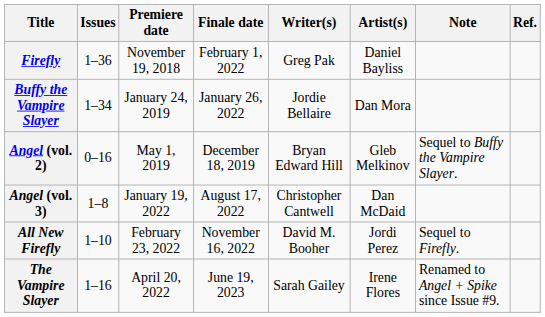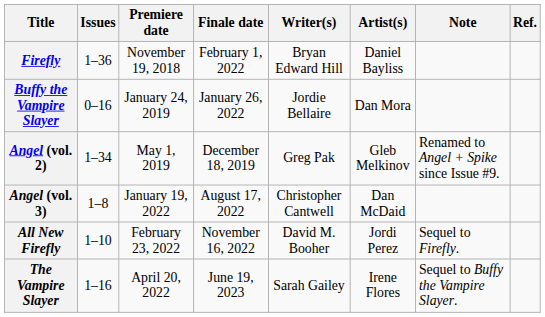 <table class="wikitable" style="text-align:center; font-weight:normal;" width=100%>
 <tr>
 <th scope="col" align="center">Title</th>
 <th scope="col" align="center">Issues</th>
 <th scope="col" align="center">Premiere date</th>
 <th scope="col" align="center">Finale date</th>
 <th scope="col" align="center">Writer(s)</th>
 <th scope="col" align="center">Artist(s)</th>
 <th scope="col" align="center">Note</th>
 <th scope="col" align="center">Ref.</th>
 </tr>
 <tr>
 <th scope="row"><em><a href='#'>Firefly</a></em></th>
 <td>1–36</td>
 <td>November 19, 2018</td>
 <td>February 1, 2022</td>
-<td>Greg Pak</td>
+<td>Bryan Edward Hill</td>
 <td>Daniel Bayliss</td>
 <td></td>
 <td></td>
 </tr>
 <tr>
 <th scope="row"><em><a href='#'>Buffy the Vampire Slayer</a></em></th>
-<td>1–34</td>
+<td>0–16</td>
 <td>January 24, 2019</td>
 <td>January 26, 2022</td>
 <td>Jordie Bellaire</td>
 <td>Dan Mora</td>
 <td></td>
 <td></td>
 </tr>
 <tr>
 <th scope="row"><em><a href='#'>Angel</a></em> (vol. 2)</th>
-<td>0–16</td>
+<td>1–34</td>
 <td>May 1, 2019</td>
 <td>December 18, 2019</td>
-<td>Bryan Edward Hill</td>
+<td>Greg Pak</td>
 <td>Gleb Melkinov</td>
-<td align="left">Sequel to <em>Buffy the Vampire Slayer</em>.</td>
+<td align="left">Renamed to <em>Angel + Spike</em> since Issue #9.<em></em></td>
 <td></td>
 </tr>
 <tr>
 <th><em>Angel</em> (vol. 3)</th>
 <td>1–8</td>
 <td>January 19, 2022</td>
 <td>August 17, 2022</td>
 <td>Christopher Cantwell</td>
 <td>Dan McDaid</td>
 <td></td>
 <td></td>
 </tr>
 <tr>
 <th><em>All New Firefly</em></th>
 <td>1–10</td>
 <td>February 23, 2022</td>
 <td>November 16, 2022</td>
 <td>David M. Booher</td>
 <td>Jordi Perez</td>
 <td align="left">Sequel to <em>Firefly</em>.</td>
 <td></td>
 </tr>
 <tr>
 <th><em>The Vampire Slayer</em></th>
 <td>1–16</td>
 <td>April 20, 2022</td>
 <td>June 19, 2023</td>
 <td>Sarah Gailey</td>
 <td>Irene Flores</td>
-<td align="left">Renamed to <em>Angel + Spike</em> since Issue #9.<em></em></td>
+<td align="left">Sequel to <em>Buffy the Vampire Slayer</em>.</td>
 <td></td>
 </tr>
 </table>
